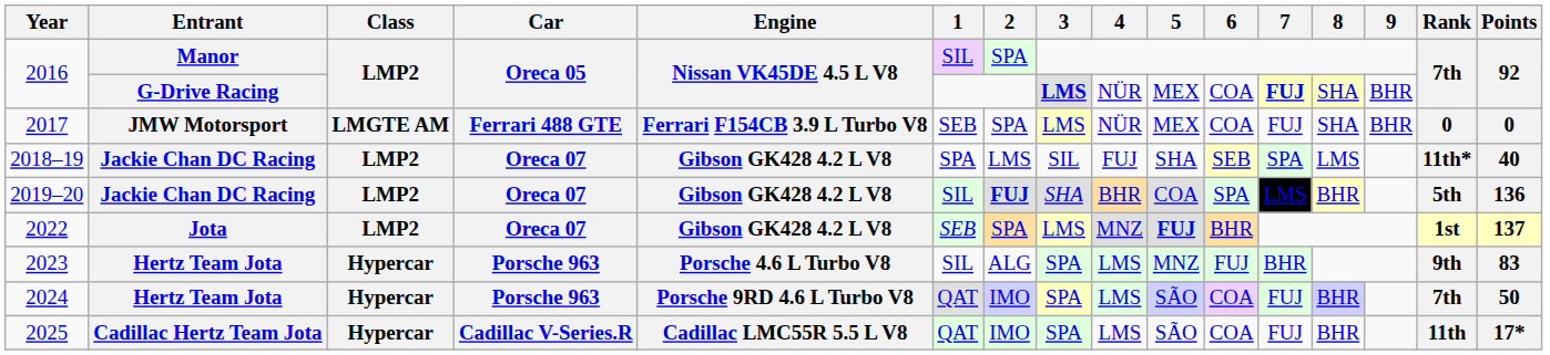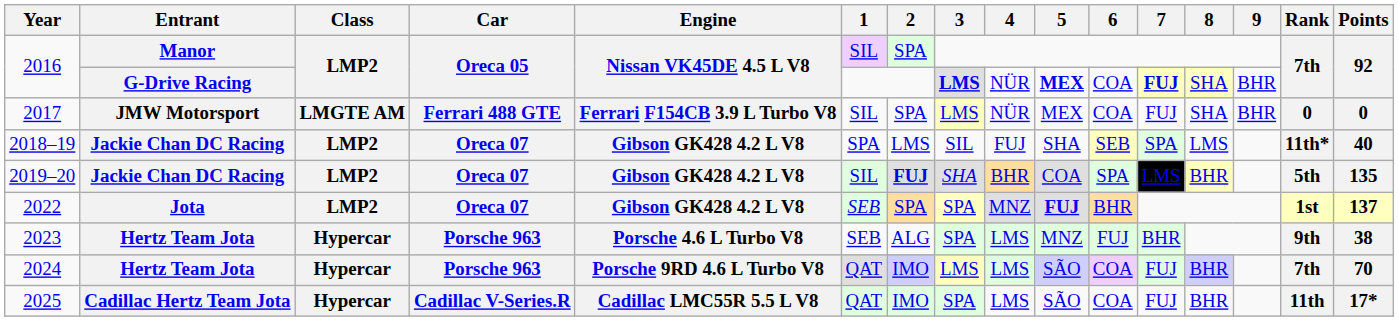 <table class="wikitable" style="text-align:center; font-size:85%">
 <tr>
 <th>Year</th>
 <th>Entrant</th>
 <th>Class</th>
 <th>Car</th>
 <th>Engine</th>
 <th>1</th>
 <th>2</th>
 <th>3</th>
 <th>4</th>
 <th>5</th>
 <th>6</th>
 <th>7</th>
 <th>8</th>
 <th>9</th>
 <th>Rank</th>
 <th>Points</th>
 </tr>
 <tr>
 <td rowspan=2><a href='#'>2016</a></td>
 <th nowrap><a href='#'>Manor</a></th>
 <th rowspan=2>LMP2</th>
 <th rowspan=2 nowrap><a href='#'>Oreca 05</a></th>
 <th rowspan=2 nowrap><a href='#'>Nissan VK45DE</a> 4.5 L V8</th>
 <td style="background:#EFCFFF;"><a href='#'>SIL</a><br></td>
 <td style="background:#DFFFDF;"><a href='#'>SPA</a><br></td>
 <td colspan=7></td>
 <th rowspan=2>7th</th>
 <th rowspan=2>92</th>
 </tr>
 <tr>
 <th nowrap><a href='#'>G-Drive Racing</a></th>
 <td colspan=2></td>
 <td style="background:#DFDFDF;"><strong><a href='#'>LMS</a></strong><br></td>
 <td><a href='#'>NÜR</a></td>
-<td><a href='#'>MEX</a></td>
+<td><strong><a href='#'>MEX</a></strong></td>
 <td><a href='#'>COA</a></td>
 <td style="background:#FFFFBF;"><strong><a href='#'>FUJ</a></strong><br></td>
 <td style="background:#FFFFBF;"><a href='#'>SHA</a><br></td>
 <td><a href='#'>BHR</a></td>
 </tr>
 <tr>
 <td><a href='#'>2017</a></td>
 <th nowrap>JMW Motorsport</th>
 <th nowrap>LMGTE AM</th>
 <th nowrap><a href='#'>Ferrari 488 GTE</a></th>
 <th nowrap><a href='#'>Ferrari</a> <a href='#'>F154CB</a> 3.9 L Turbo V8</th>
-<td><a href='#'>SEB</a></td>
+<td><a href='#'>SIL</a></td>
 <td><a href='#'>SPA</a></td>
 <td style="background:#FFFFBF;"><a href='#'>LMS</a><br></td>
 <td><a href='#'>NÜR</a></td>
 <td><a href='#'>MEX</a></td>
 <td><a href='#'>COA</a></td>
 <td><a href='#'>FUJ</a></td>
 <td><a href='#'>SHA</a></td>
 <td><a href='#'>BHR</a></td>
 <th>0</th>
 <th>0</th>
 </tr>
 <tr>
 <td nowrap><a href='#'>2018–19</a></td>
 <th nowrap><a href='#'>Jackie Chan DC Racing</a></th>
 <th>LMP2</th>
 <th nowrap><a href='#'>Oreca 07</a></th>
 <th nowrap><a href='#'>Gibson</a> GK428 4.2 L V8</th>
 <td><a href='#'>SPA</a></td>
 <td><a href='#'>LMS</a></td>
 <td><a href='#'>SIL</a></td>
 <td><a href='#'>FUJ</a></td>
 <td><a href='#'>SHA</a></td>
 <td style="background:#FFFFBF;"><a href='#'>SEB</a><br></td>
 <td style="background:#DFFFDF;"><a href='#'>SPA</a><br></td>
 <td><a href='#'>LMS</a></td>
 <td></td>
 <th>11th*</th>
 <th>40</th>
 </tr>
 <tr>
 <td nowrap><a href='#'>2019–20</a></td>
 <th nowrap><a href='#'>Jackie Chan DC Racing</a></th>
 <th>LMP2</th>
 <th nowrap><a href='#'>Oreca 07</a></th>
 <th nowrap><a href='#'>Gibson</a> GK428 4.2 L V8</th>
 <td style="background:#DFFFDF;"><a href='#'>SIL</a><br></td>
 <td style="background:#DFDFDF;"><strong><a href='#'>FUJ</a></strong><br></td>
 <td style="background:#DFDFDF;"><em><a href='#'>SHA</a></em><br></td>
 <td style="background:#FFDF9F;"><a href='#'>BHR</a><br></td>
 <td style="background:#DFDFDF;"><a href='#'>COA</a><br></td>
 <td style="background:#DFFFDF;"><a href='#'>SPA</a><br></td>
 <td style="background:#000000; color:white"><a href='#'><span>LMS</span></a><br></td>
 <td style="background:#FFFFBF;"><a href='#'>BHR</a><br></td>
 <td></td>
 <th>5th</th>
-<th>136</th>
+<th>135</th>
 </tr>
 <tr>
 <td><a href='#'>2022</a></td>
 <th nowrap><a href='#'>Jota</a></th>
 <th>LMP2</th>
 <th nowrap><a href='#'>Oreca 07</a></th>
 <th nowrap><a href='#'>Gibson</a> GK428 4.2 L V8</th>
 <td style="background:#DFFFDF;"><em><a href='#'>SEB</a></em><br></td>
 <td style="background:#FFDF9F;"><a href='#'>SPA</a><br></td>
-<td style="background:#FFFFBF;"><a href='#'>LMS</a><br></td>
+<td style="background:#FFFFBF;"><a href='#'>SPA</a><br></td>
 <td style="background:#DFDFDF;"><a href='#'>MNZ</a><br></td>
 <td style="background:#DFDFDF;"><strong><a href='#'>FUJ</a></strong><br></td>
 <td style="background:#FFDF9F;"><a href='#'>BHR</a><br></td>
 <td colspan=3></td>
 <th style="background:#FFFFBF;">1st</th>
 <th style="background:#FFFFBF;">137</th>
 </tr>
 <tr>
 <td><a href='#'>2023</a></td>
 <th nowrap><a href='#'>Hertz Team Jota</a></th>
 <th>Hypercar</th>
 <th nowrap><a href='#'>Porsche 963</a></th>
 <th nowrap><a href='#'>Porsche</a> 4.6 L Turbo V8</th>
-<td><a href='#'>SIL</a></td>
+<td><a href='#'>SEB</a></td>
 <td><a href='#'>ALG</a></td>
 <td style="background:#DFFFDF;"><a href='#'>SPA</a><br></td>
 <td style="background:#DFFFDF;"><a href='#'>LMS</a><br></td>
 <td style="background:#DFFFDF;"><a href='#'>MNZ</a><br></td>
 <td style="background:#DFFFDF;"><a href='#'>FUJ</a><br></td>
 <td style="background:#DFFFDF;"><a href='#'>BHR</a><br></td>
 <td colspan=2></td>
 <th>9th</th>
-<th>83</th>
+<th>38</th>
 </tr>
 <tr>
 <td><a href='#'>2024</a></td>
 <th nowrap><a href='#'>Hertz Team Jota</a></th>
 <th>Hypercar</th>
 <th nowrap><a href='#'>Porsche 963</a></th>
 <th nowrap><a href='#'>Porsche</a> 9RD 4.6 L Turbo V8</th>
 <td style="background:#DFDFDF;"><a href='#'>QAT</a><br></td>
 <td style="background:#CFCFFF;"><a href='#'>IMO</a><br></td>
-<td style="background:#FFFFBF;"><a href='#'>SPA</a><br></td>
+<td style="background:#FFFFBF;"><a href='#'>LMS</a><br></td>
 <td style="background:#DFFFDF;"><a href='#'>LMS</a><br></td>
 <td style="background:#CFCFFF;"><a href='#'>SÃO</a><br></td>
 <td style="background:#EFCFFF;"><a href='#'>COA</a><br></td>
 <td style="background:#DFFFDF;"><a href='#'>FUJ</a><br></td>
 <td style="background:#CFCFFF;"><a href='#'>BHR</a><br></td>
 <td></td>
 <th>7th</th>
-<th>50</th>
+<th>70</th>
 </tr>
 <tr>
 <td><a href='#'>2025</a></td>
 <th><a href='#'>Cadillac Hertz Team Jota</a></th>
 <th>Hypercar</th>
 <th><a href='#'>Cadillac V-Series.R</a></th>
 <th><a href='#'>Cadillac</a> LMC55R 5.5 L V8</th>
 <td style="background:#DFFFDF;"><a href='#'>QAT</a><br></td>
 <td style="background:#DFFFDF;"><a href='#'>IMO</a><br></td>
 <td style="background:#DFFFDF;"><a href='#'>SPA</a><br></td>
 <td style="background:#;"><a href='#'>LMS</a><br></td>
 <td style="background:#;"><a href='#'>SÃO</a><br></td>
 <td style="background:#;"><a href='#'>COA</a><br></td>
 <td style="background:#;"><a href='#'>FUJ</a><br></td>
 <td style="background:#;"><a href='#'>BHR</a><br></td>
 <td></td>
 <th>11th</th>
 <th>17*</th>
 </tr>
 </table>
